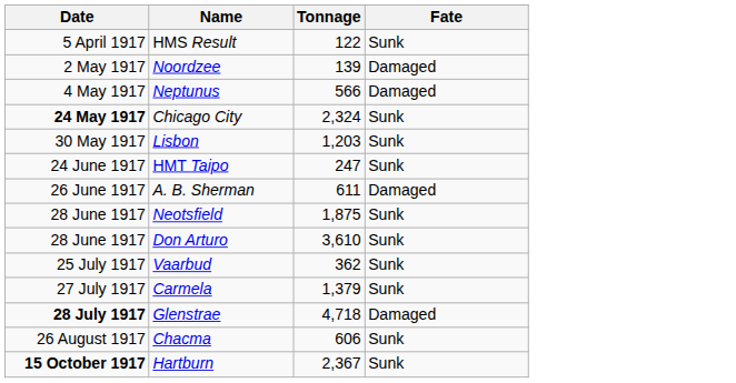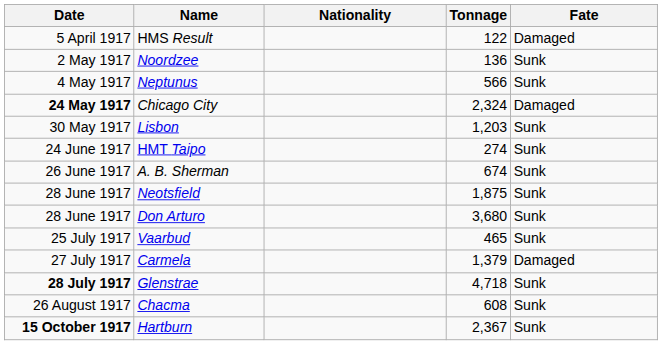 <table class="wikitable sortable">
 <tr>
 <th width="140px">Date</th>
 <th width="140px">Name</th>
+<th width="200px">Nationality</th>
 <th width="25px">Tonnage</th>
 <th width="160px">Fate</th>
 </tr>
 <tr>
 <td align="right">5 April 1917</td>
 <td align="left">HMS <em>Result</em></td>
+<td align="left"></td>
 <td align="right">122</td>
-<td align="left">Sunk</td>
+<td align="left">Damaged</td>
 </tr>
 <tr>
 <td align="right">2 May 1917</td>
 <td align="left"><a href='#'><em>Noordzee</em></a></td>
-<td align="right">139</td>
-<td align="left">Damaged</td>
+<td align="left"></td>
+<td align="right">136</td>
+<td align="left">Sunk</td>
 </tr>
 <tr>
 <td align="right">4 May 1917</td>
 <td align="left"><a href='#'><em>Neptunus</em></a></td>
+<td align="left"></td>
 <td align="right">566</td>
-<td align="left">Damaged</td>
+<td align="left">Sunk</td>
 </tr>
 <tr>
 <td align="right"><strong>24 May 1917</strong></td>
 <td align="left"><em>Chicago City</em></td>
+<td align="left"></td>
 <td align="right">2,324</td>
-<td align="left">Sunk</td>
+<td align="left">Damaged</td>
 </tr>
 <tr>
 <td align="right">30 May 1917</td>
 <td align="left"><a href='#'><em>Lisbon</em></a></td>
+<td align="left"></td>
 <td align="right">1,203</td>
 <td align="left">Sunk</td>
 </tr>
 <tr>
 <td align="right">24 June 1917</td>
 <td align="left"><a href='#'>HMT <em>Taipo</em></a></td>
-<td align="right">247</td>
+<td align="left"></td>
+<td align="right">274</td>
 <td align="left">Sunk</td>
 </tr>
 <tr>
 <td align="right">26 June 1917</td>
 <td align="left"><em>A. B. Sherman</em></td>
-<td align="right">611</td>
-<td align="left">Damaged</td>
+<td align="left"></td>
+<td align="right">674</td>
+<td align="left">Sunk</td>
 </tr>
 <tr>
 <td align="right">28 June 1917</td>
 <td align="left"><a href='#'><em>Neotsfield</em></a></td>
+<td align="left"></td>
 <td align="right">1,875</td>
 <td align="left">Sunk</td>
 </tr>
 <tr>
 <td align="right">28 June 1917</td>
 <td align="left"><a href='#'><em>Don Arturo</em></a></td>
-<td align="right">3,610</td>
+<td align="left"></td>
+<td align="right">3,680</td>
 <td align="left">Sunk</td>
 </tr>
 <tr>
 <td align="right">25 July 1917</td>
 <td align="left"><a href='#'><em>Vaarbud</em></a></td>
-<td align="right">362</td>
+<td align="left"></td>
+<td align="right">465</td>
 <td align="left">Sunk</td>
 </tr>
 <tr>
 <td align="right">27 July 1917</td>
 <td align="left"><a href='#'><em>Carmela</em></a></td>
+<td align="left"></td>
 <td align="right">1,379</td>
-<td align="left">Sunk</td>
+<td align="left">Damaged</td>
 </tr>
 <tr>
 <td align="right"><strong>28 July 1917</strong></td>
 <td align="left"><a href='#'><em>Glenstrae</em></a></td>
+<td align="left"></td>
 <td align="right">4,718</td>
-<td align="left">Damaged</td>
+<td align="left">Sunk</td>
 </tr>
 <tr>
 <td align="right">26 August 1917</td>
 <td align="left"><a href='#'><em>Chacma</em></a></td>
-<td align="right">606</td>
+<td align="left"></td>
+<td align="right">608</td>
 <td align="left">Sunk</td>
 </tr>
 <tr>
 <td align="right"><strong>15 October 1917</strong></td>
 <td align="left"><a href='#'><em>Hartburn</em></a></td>
+<td align="left"></td>
 <td align="right">2,367</td>
 <td align="left">Sunk</td>
 </tr>
 </table>
